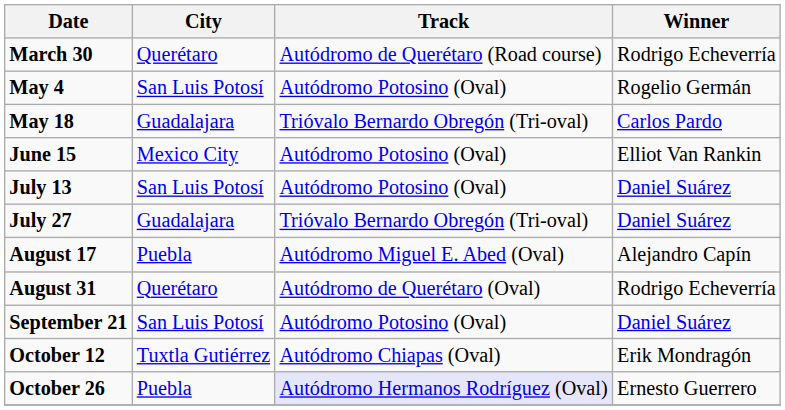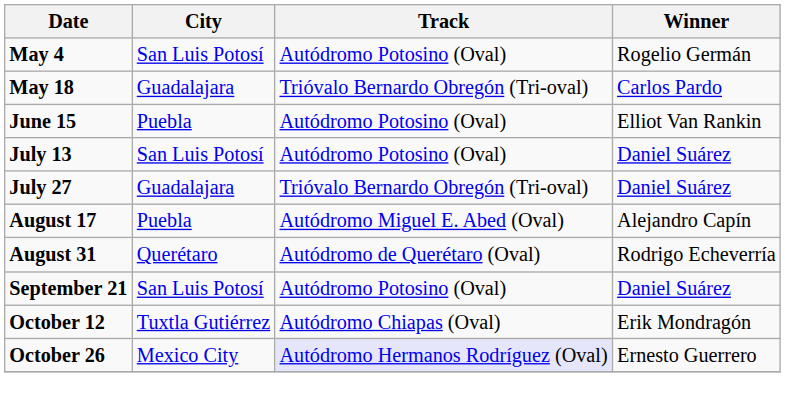 <table class="wikitable" style="font-size: 95%;">
 <tr>
 <th>Date</th>
 <th>City</th>
 <th>Track</th>
 <th>Winner</th>
-</tr>
-<tr>
-<td><strong>March 30</strong></td>
-<td><a href='#'>Querétaro</a></td>
-<td><a href='#'>Autódromo de Querétaro</a> (Road course)</td>
-<td> Rodrigo Echeverría</td>
 </tr>
 <tr>
 <td><strong>May 4</strong></td>
 <td><a href='#'>San Luis Potosí</a></td>
 <td><a href='#'>Autódromo Potosino</a> (Oval)</td>
 <td> Rogelio Germán</td>
 </tr>
 <tr>
 <td><strong>May 18</strong></td>
 <td><a href='#'>Guadalajara</a></td>
 <td><a href='#'>Trióvalo Bernardo Obregón</a> (Tri-oval)</td>
 <td> <a href='#'>Carlos Pardo</a></td>
 </tr>
 <tr>
 <td><strong>June 15</strong></td>
-<td><a href='#'>Mexico City</a></td>
+<td><a href='#'>Puebla</a></td>
 <td><a href='#'>Autódromo Potosino</a> (Oval)</td>
 <td> Elliot Van Rankin</td>
 </tr>
 <tr>
 <td><strong>July 13</strong></td>
 <td><a href='#'>San Luis Potosí</a></td>
 <td><a href='#'>Autódromo Potosino</a> (Oval)</td>
 <td> <a href='#'>Daniel Suárez</a></td>
 </tr>
 <tr>
 <td><strong>July 27</strong></td>
 <td><a href='#'>Guadalajara</a></td>
 <td><a href='#'>Trióvalo Bernardo Obregón</a> (Tri-oval)</td>
 <td> <a href='#'>Daniel Suárez</a></td>
 </tr>
 <tr>
 <td><strong>August 17</strong></td>
 <td><a href='#'>Puebla</a></td>
 <td><a href='#'>Autódromo Miguel E. Abed</a> (Oval)</td>
 <td> Alejandro Capín</td>
 </tr>
 <tr>
 <td><strong>August 31</strong></td>
 <td><a href='#'>Querétaro</a></td>
 <td><a href='#'>Autódromo de Querétaro</a> (Oval)</td>
 <td> Rodrigo Echeverría</td>
 </tr>
 <tr>
 <td><strong>September 21</strong></td>
 <td><a href='#'>San Luis Potosí</a></td>
 <td><a href='#'>Autódromo Potosino</a> (Oval)</td>
 <td> <a href='#'>Daniel Suárez</a></td>
 </tr>
 <tr>
 <td><strong>October 12</strong></td>
 <td><a href='#'>Tuxtla Gutiérrez</a></td>
 <td><a href='#'>Autódromo Chiapas</a> (Oval)</td>
 <td> Erik Mondragón</td>
 </tr>
 <tr>
 <td><strong>October 26</strong></td>
-<td><a href='#'>Puebla</a></td>
+<td><a href='#'>Mexico City</a></td>
 <td style="background: lavender;"><a href='#'>Autódromo Hermanos Rodríguez</a> (Oval)</td>
 <td> Ernesto Guerrero</td>
 </tr>
 <tr>
 </tr>
 </table>
